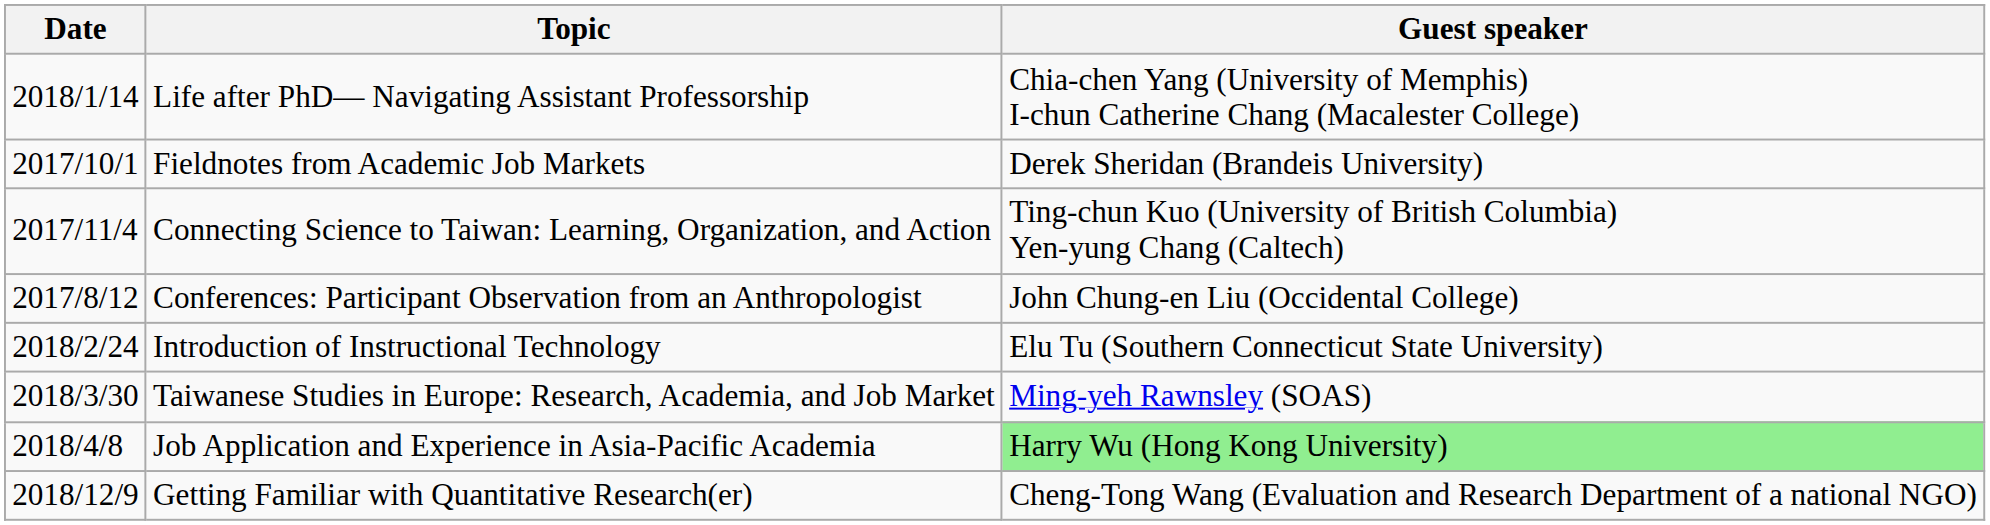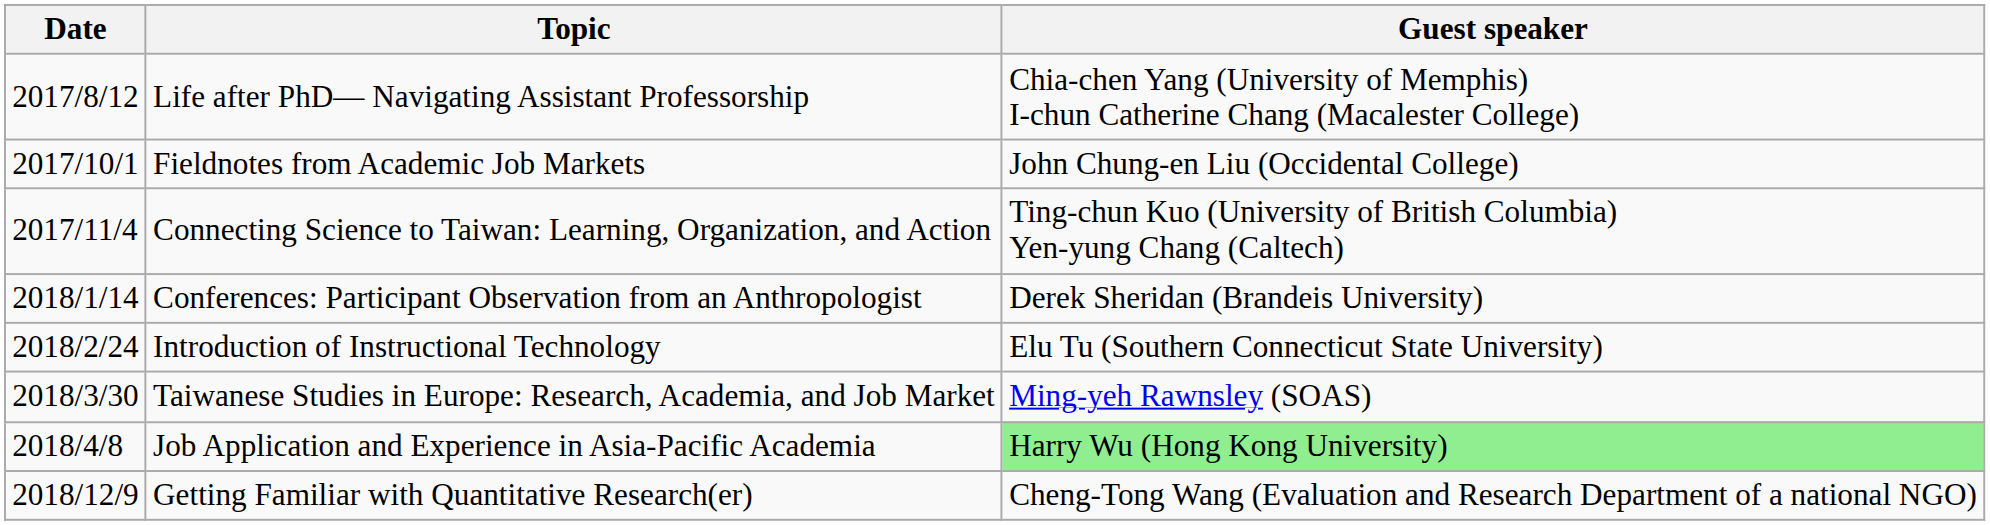 <table class="wikitable">
 <tr>
 <th>Date</th>
 <th>Topic</th>
 <th>Guest speaker</th>
 </tr>
 <tr>
-<td>2018/1/14</td>
+<td>2017/8/12</td>
 <td>Life after PhD— Navigating Assistant Professorship</td>
 <td>Chia-chen Yang (University of Memphis)<br>I-chun Catherine Chang (Macalester College)</td>
 </tr>
 <tr>
 <td>2017/10/1</td>
 <td>Fieldnotes from Academic Job Markets</td>
-<td>Derek Sheridan (Brandeis University)</td>
+<td>John Chung-en Liu (Occidental College)</td>
 </tr>
 <tr>
 <td>2017/11/4</td>
 <td>Connecting Science to Taiwan: Learning, Organization, and Action</td>
 <td>Ting-chun Kuo (University of British Columbia)<br>Yen-yung Chang (Caltech)</td>
 </tr>
 <tr>
-<td>2017/8/12</td>
+<td>2018/1/14</td>
 <td>Conferences: Participant Observation from an Anthropologist</td>
-<td>John Chung-en Liu (Occidental College)</td>
+<td>Derek Sheridan (Brandeis University)</td>
 </tr>
 <tr>
 <td>2018/2/24</td>
 <td>Introduction of Instructional Technology</td>
 <td>Elu Tu (Southern Connecticut State University)</td>
 </tr>
 <tr>
 <td>2018/3/30</td>
 <td>Taiwanese Studies in Europe: Research, Academia, and Job Market</td>
 <td><a href='#'>Ming-yeh Rawnsley</a> (SOAS)<br></td>
 </tr>
 <tr>
 <td>2018/4/8</td>
 <td>Job Application and Experience in Asia-Pacific Academia</td>
 <td style="background: lightgreen;">Harry Wu (Hong Kong University)</td>
 </tr>
 <tr>
 <td>2018/12/9</td>
 <td>Getting Familiar with Quantitative Research(er)</td>
 <td>Cheng-Tong Wang (Evaluation and Research Department of a national NGO)<br></td>
 </tr>
 </table>
